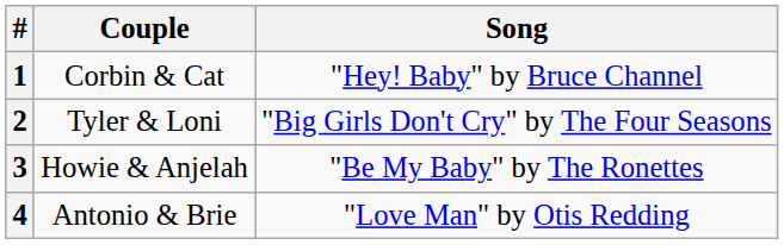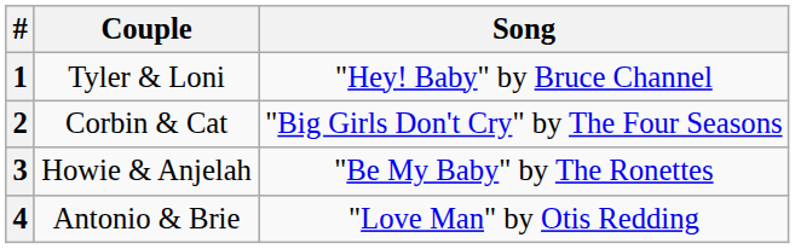 <table class="wikitable plainrowheaders" style="text-align: center;">
 <tr>
 <th>#</th>
 <th>Couple</th>
 <th>Song</th>
 </tr>
 <tr>
 <th>1</th>
-<td>Corbin & Cat</td>
+<td>Tyler & Loni</td>
 <td>"<a href='#'>Hey! Baby</a>" by <a href='#'>Bruce Channel</a></td>
 </tr>
 <tr>
 <th>2</th>
-<td>Tyler & Loni</td>
+<td>Corbin & Cat</td>
 <td>"<a href='#'>Big Girls Don't Cry</a>" by <a href='#'>The Four Seasons</a></td>
 </tr>
 <tr>
 <th>3</th>
 <td>Howie & Anjelah</td>
 <td>"<a href='#'>Be My Baby</a>" by <a href='#'>The Ronettes</a></td>
 </tr>
 <tr>
 <th>4</th>
 <td>Antonio & Brie</td>
 <td>"<a href='#'>Love Man</a>" by <a href='#'>Otis Redding</a></td>
 </tr>
 </table>
